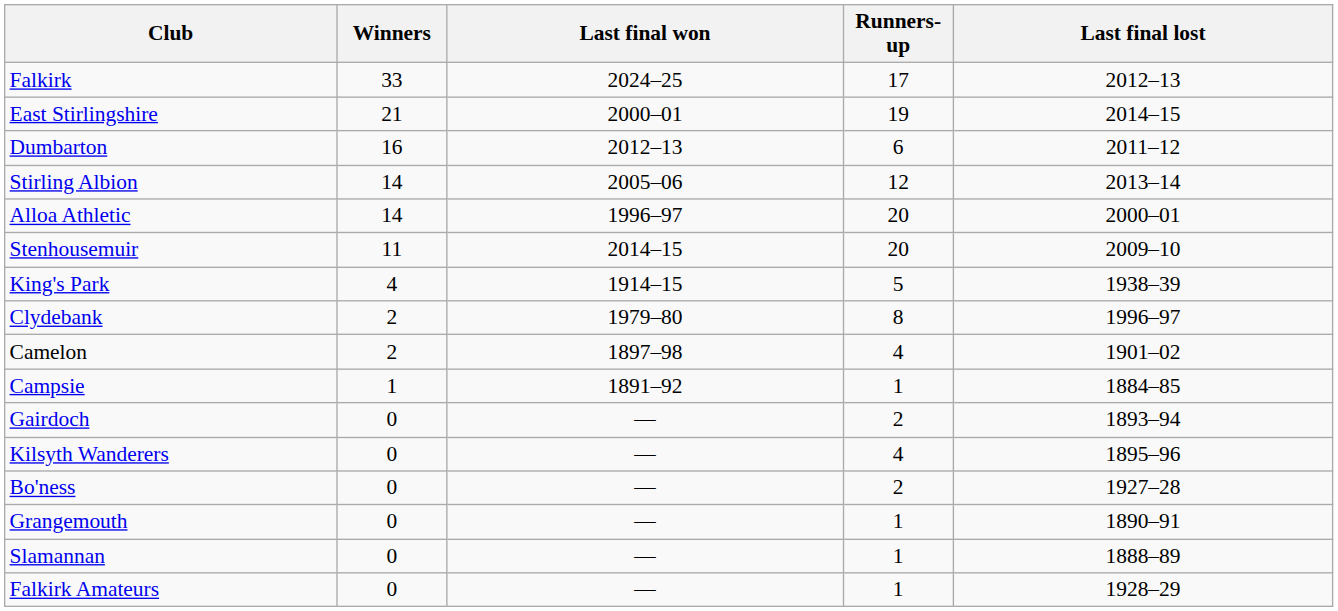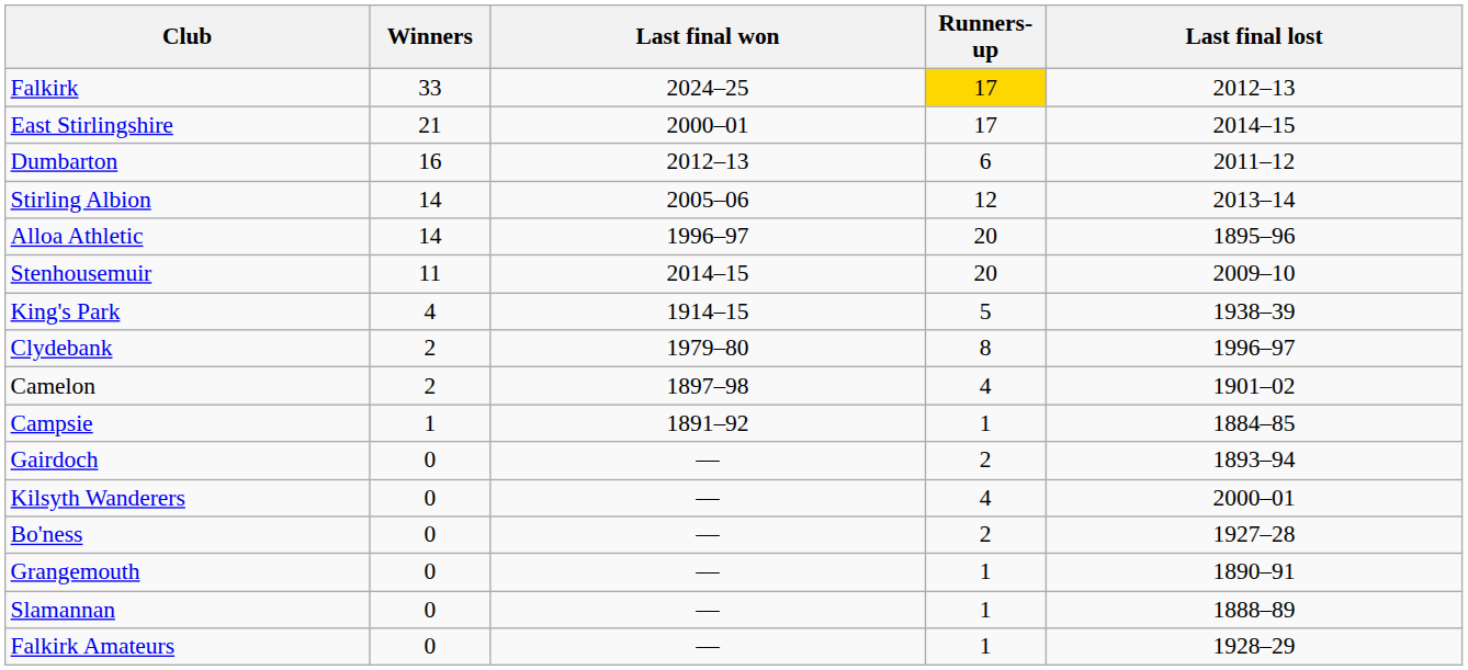 <table class="wikitable sortable" border="1" style="text-align: center; width: 50%; margin: left;">
 <tr>
 <th width="25%">Club</th>
 <th width="75">Winners</th>
 <th>Last final won</th>
 <th width="75">Runners-up</th>
 <th>Last final lost</th>
 </tr>
 <tr>
 <td align=left><a href='#'>Falkirk</a></td>
 <td>33</td>
 <td>2024–25</td>
-<td>17</td>
+<td style="background: gold;">17</td>
 <td>2012–13</td>
 </tr>
 <tr>
 <td align=left><a href='#'>East Stirlingshire</a></td>
 <td>21</td>
 <td>2000–01</td>
-<td>19</td>
+<td>17</td>
 <td>2014–15</td>
 </tr>
 <tr>
 <td align=left><a href='#'>Dumbarton</a></td>
 <td>16</td>
 <td>2012–13</td>
 <td>6</td>
 <td>2011–12</td>
 </tr>
 <tr>
 <td align=left><a href='#'>Stirling Albion</a></td>
 <td>14</td>
 <td>2005–06</td>
 <td>12</td>
 <td>2013–14</td>
 </tr>
 <tr>
 <td align=left><a href='#'>Alloa Athletic</a></td>
 <td>14</td>
 <td>1996–97</td>
 <td>20</td>
-<td>2000–01</td>
+<td>1895–96</td>
 </tr>
 <tr>
 <td align=left><a href='#'>Stenhousemuir</a></td>
 <td>11</td>
 <td>2014–15</td>
 <td>20</td>
 <td>2009–10</td>
 </tr>
 <tr>
 <td align=left><a href='#'>King's Park</a></td>
 <td>4</td>
 <td>1914–15</td>
 <td>5</td>
 <td>1938–39</td>
 </tr>
 <tr>
 <td align=left><a href='#'>Clydebank</a></td>
 <td>2</td>
 <td>1979–80</td>
 <td>8</td>
 <td>1996–97</td>
 </tr>
 <tr>
 <td align=left>Camelon</td>
 <td>2</td>
 <td>1897–98</td>
 <td>4</td>
 <td>1901–02</td>
 </tr>
 <tr>
 <td align=left><a href='#'>Campsie</a></td>
 <td>1</td>
 <td>1891–92</td>
 <td>1</td>
 <td>1884–85</td>
 </tr>
 <tr>
 <td align=left><a href='#'>Gairdoch</a></td>
 <td>0</td>
 <td>—</td>
 <td>2</td>
 <td>1893–94</td>
 </tr>
 <tr>
 <td align=left><a href='#'>Kilsyth Wanderers</a></td>
 <td>0</td>
 <td>—</td>
 <td>4</td>
-<td>1895–96</td>
+<td>2000–01</td>
 </tr>
 <tr>
 <td align=left><a href='#'>Bo'ness</a></td>
 <td>0</td>
 <td>—</td>
 <td>2</td>
 <td>1927–28</td>
 </tr>
 <tr>
 <td align=left><a href='#'>Grangemouth</a></td>
 <td>0</td>
 <td>—</td>
 <td>1</td>
 <td>1890–91</td>
 </tr>
 <tr>
 <td align=left><a href='#'>Slamannan</a></td>
 <td>0</td>
 <td>—</td>
 <td>1</td>
 <td>1888–89</td>
 </tr>
 <tr>
 <td align=left><a href='#'>Falkirk Amateurs</a></td>
 <td>0</td>
 <td>—</td>
 <td>1</td>
 <td>1928–29</td>
 </tr>
 </table>
